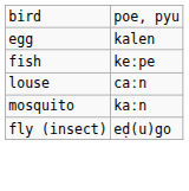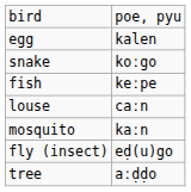 <table class="wikitable">
 <tr>
 <td>bird</td>
 <td>poe, pyu</td>
 </tr>
 <tr>
 <td>egg</td>
 <td>kalen</td>
+</tr>
+<tr>
+<td>snake</td>
+<td>koːgo</td>
 </tr>
 <tr>
 <td>fish</td>
 <td>keːpe</td>
 </tr>
 <tr>
 <td>louse</td>
 <td>caːn</td>
 </tr>
 <tr>
 <td>mosquito</td>
 <td>kaːn</td>
 </tr>
 <tr>
 <td>fly (insect)</td>
 <td>eḍ(u)go</td>
 </tr>
+<tr>
+<td>tree</td>
+<td>aːḍḍo</td>
+</tr>
 </table>
